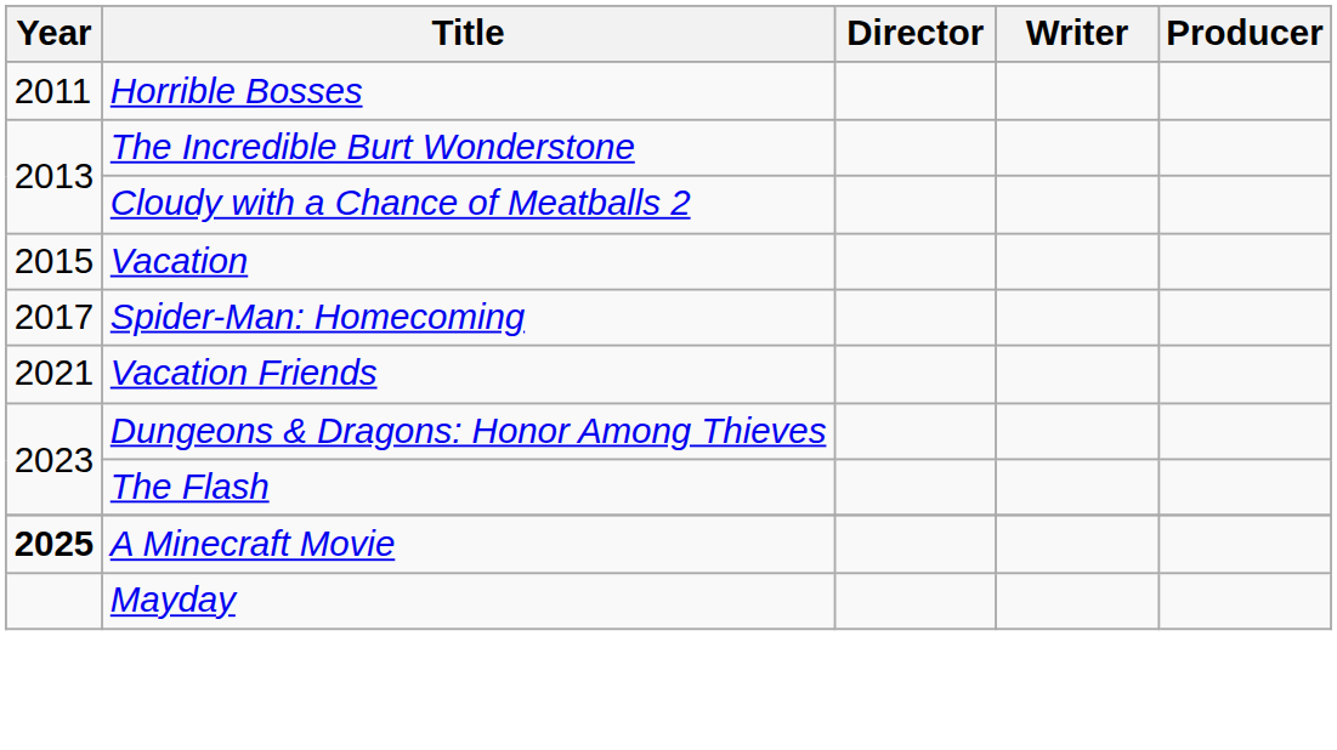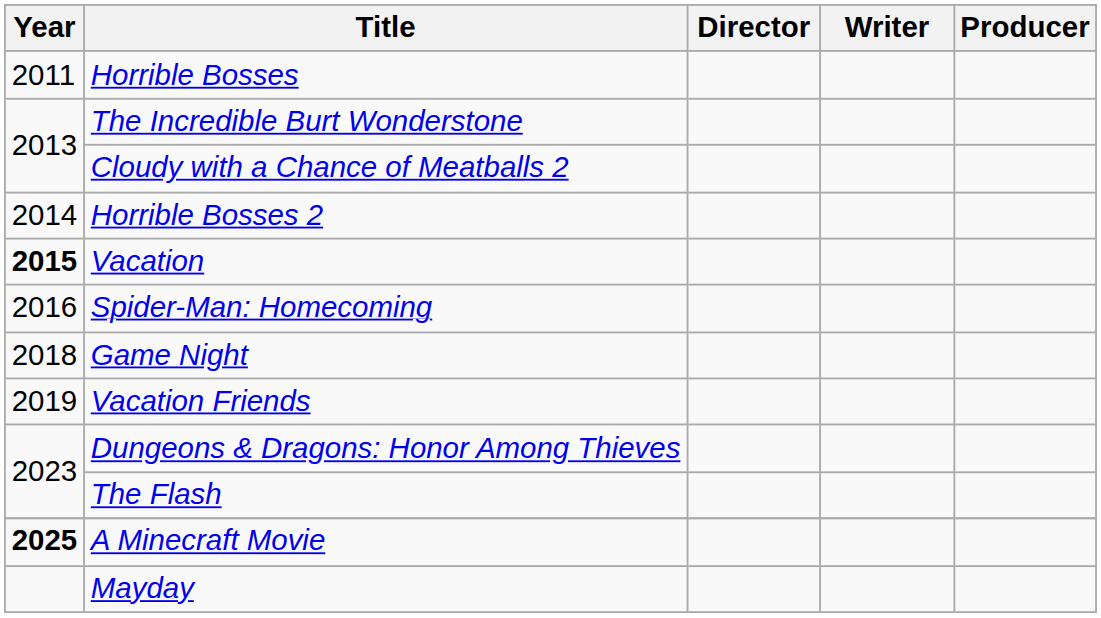 <table class="wikitable">
 <tr>
 <th>Year</th>
 <th>Title</th>
 <th width=65>Director</th>
 <th width=65>Writer</th>
 <th width=65>Producer</th>
 </tr>
 <tr>
 <td>2011</td>
 <td><em><a href='#'>Horrible Bosses</a></em></td>
 <td></td>
 <td></td>
 <td></td>
 </tr>
 <tr>
 <td rowspan="2">2013</td>
 <td><em><a href='#'>The Incredible Burt Wonderstone</a></em></td>
 <td></td>
 <td></td>
 <td></td>
 </tr>
 <tr>
 <td><em><a href='#'>Cloudy with a Chance of Meatballs 2</a></em></td>
 <td></td>
 <td></td>
 <td></td>
 </tr>
 <tr>
-<td>2015</td>
+<td>2014</td>
+<td><em><a href='#'>Horrible Bosses 2</a></em></td>
+<td></td>
+<td></td>
+<td></td>
+</tr>
+<tr>
+<td><strong>2015</strong></td>
 <td><em><a href='#'>Vacation</a></em></td>
 <td></td>
 <td></td>
 <td></td>
 </tr>
 <tr>
-<td>2017</td>
+<td>2016</td>
 <td><em><a href='#'>Spider-Man: Homecoming</a></em></td>
 <td></td>
 <td></td>
 <td></td>
 </tr>
 <tr>
-<td>2021</td>
+<td>2018</td>
+<td><em><a href='#'>Game Night</a></em></td>
+<td></td>
+<td></td>
+<td></td>
+</tr>
+<tr>
+<td>2019</td>
 <td><em><a href='#'>Vacation Friends</a></em></td>
 <td></td>
 <td></td>
 <td></td>
 </tr>
 <tr>
 <td rowspan="2">2023</td>
 <td><em><a href='#'>Dungeons & Dragons: Honor Among Thieves</a></em></td>
 <td></td>
 <td></td>
 <td></td>
 </tr>
 <tr>
 <td><em><a href='#'>The Flash</a></em></td>
 <td></td>
 <td></td>
 <td></td>
 </tr>
 <tr>
 </tr>
 <tr>
 <td><strong>2025</strong></td>
 <td><em><a href='#'>A Minecraft Movie</a></em></td>
 <td></td>
 <td></td>
 <td></td>
 </tr>
 <tr>
 <td></td>
 <td><em><a href='#'>Mayday</a></em></td>
 <td></td>
 <td></td>
 <td></td>
 </tr>
 </table>
